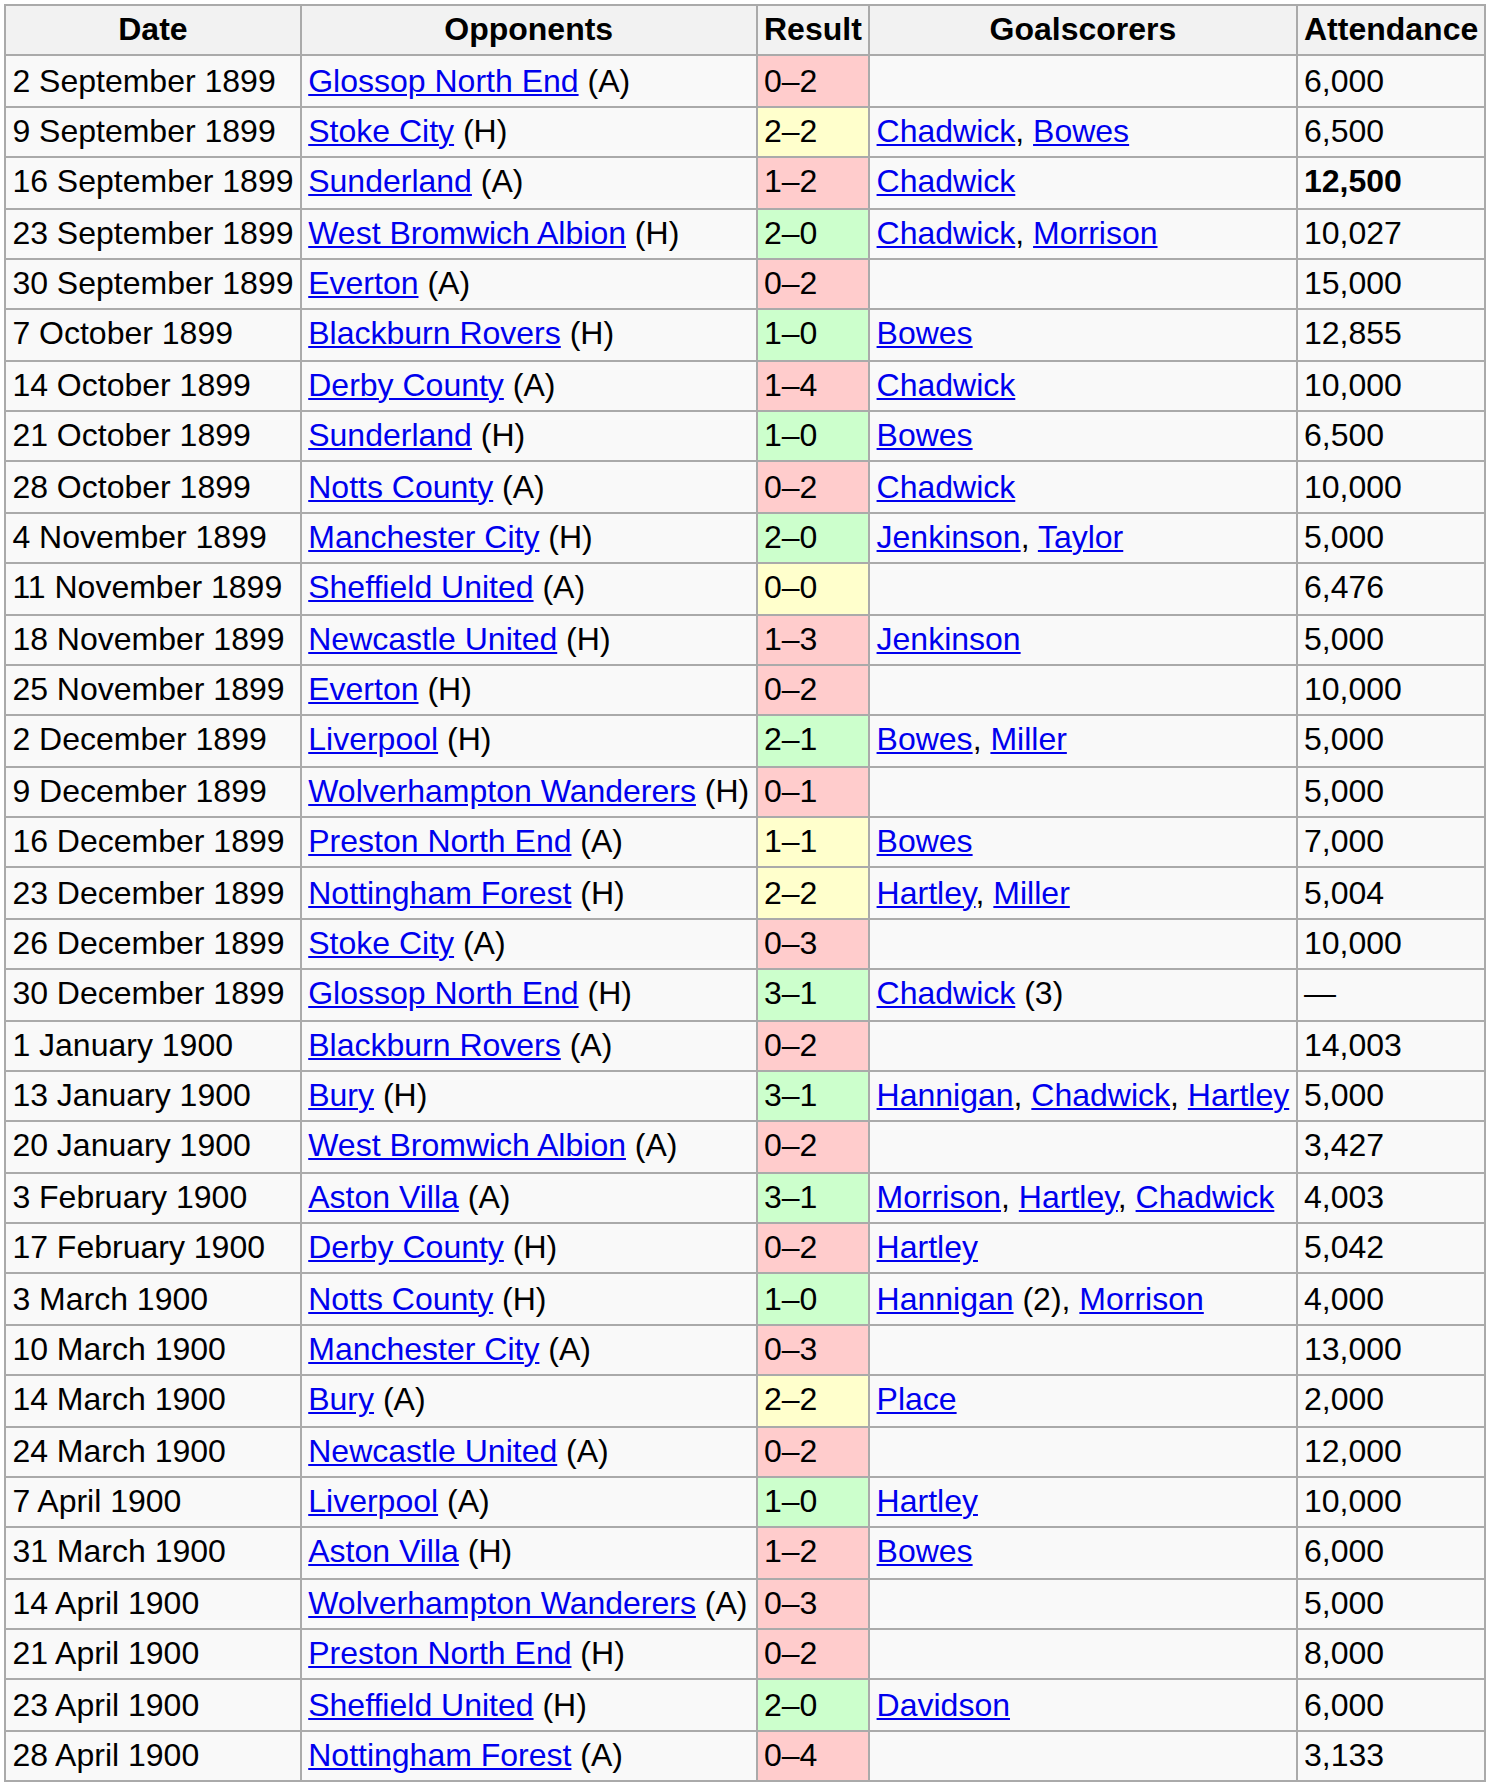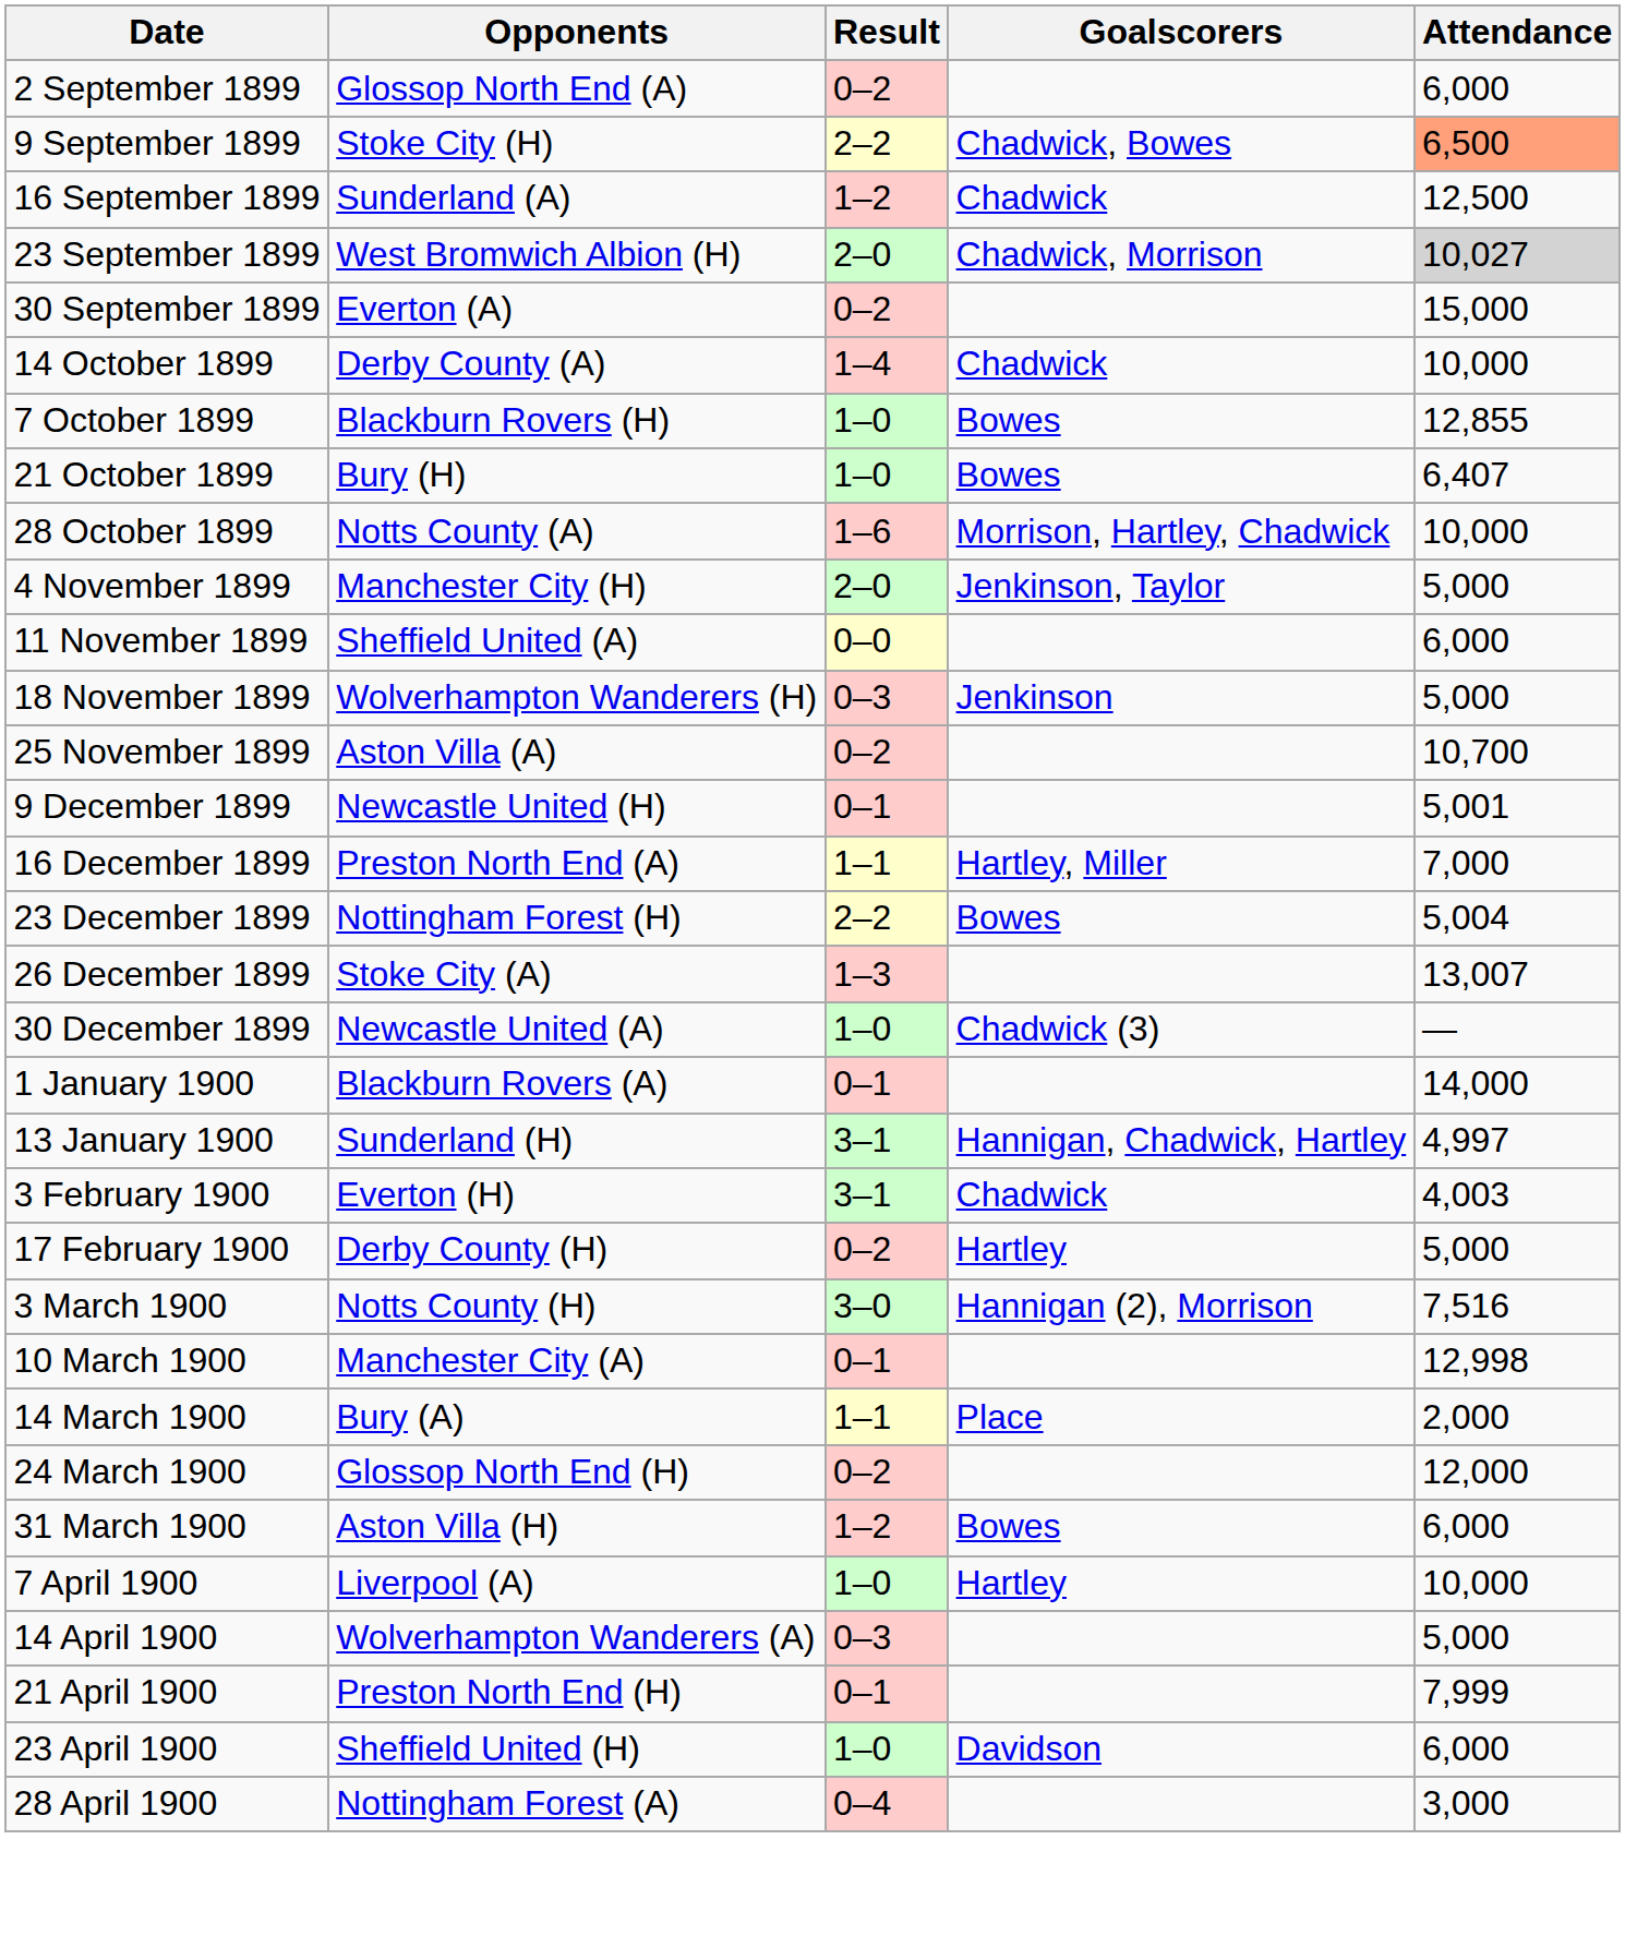 <table class="wikitable">
 <tr>
 <th>Date</th>
 <th>Opponents</th>
 <th>Result</th>
 <th>Goalscorers</th>
 <th>Attendance</th>
 </tr>
 <tr>
 <td>2 September 1899</td>
 <td><a href='#'>Glossop North End</a> (A)</td>
 <td bgcolor="#ffcccc">0–2</td>
 <td></td>
 <td>6,000</td>
 </tr>
 <tr>
 <td>9 September 1899</td>
 <td><a href='#'>Stoke City</a> (H)</td>
 <td bgcolor="#ffffcc">2–2</td>
 <td><a href='#'>Chadwick</a>, <a href='#'>Bowes</a></td>
-<td>6,500</td>
+<td style="background: lightsalmon;">6,500</td>
 </tr>
 <tr>
 <td>16 September 1899</td>
 <td><a href='#'>Sunderland</a> (A)</td>
 <td bgcolor="#ffcccc">1–2</td>
 <td><a href='#'>Chadwick</a></td>
-<td><strong>12,500</strong></td>
+<td>12,500</td>
 </tr>
 <tr>
 <td>23 September 1899</td>
 <td><a href='#'>West Bromwich Albion</a> (H)</td>
 <td bgcolor="ccffcc">2–0</td>
 <td><a href='#'>Chadwick</a>, <a href='#'>Morrison</a></td>
-<td>10,027</td>
+<td style="background: lightgrey;">10,027</td>
 </tr>
 <tr>
 <td>30 September 1899</td>
 <td><a href='#'>Everton</a> (A)</td>
 <td bgcolor="#ffcccc">0–2</td>
 <td></td>
 <td>15,000</td>
 </tr>
 <tr>
+<td>14 October 1899</td>
+<td><a href='#'>Derby County</a> (A)</td>
+<td bgcolor="#ffcccc">1–4</td>
+<td><a href='#'>Chadwick</a></td>
+<td>10,000</td>
+</tr>
+<tr>
 <td>7 October 1899</td>
 <td><a href='#'>Blackburn Rovers</a> (H)</td>
 <td bgcolor="ccffcc">1–0</td>
 <td><a href='#'>Bowes</a></td>
 <td>12,855</td>
 </tr>
 <tr>
-<td>14 October 1899</td>
-<td><a href='#'>Derby County</a> (A)</td>
-<td bgcolor="#ffcccc">1–4</td>
-<td><a href='#'>Chadwick</a></td>
-<td>10,000</td>
-</tr>
-<tr>
 <td>21 October 1899</td>
-<td><a href='#'>Sunderland</a> (H)</td>
+<td><a href='#'>Bury</a> (H)</td>
 <td bgcolor="ccffcc">1–0</td>
 <td><a href='#'>Bowes</a></td>
-<td>6,500</td>
+<td>6,407</td>
 </tr>
 <tr>
 <td>28 October 1899</td>
 <td><a href='#'>Notts County</a> (A)</td>
-<td bgcolor="#ffcccc">0–2</td>
-<td><a href='#'>Chadwick</a></td>
+<td bgcolor="#ffcccc">1–6</td>
+<td><a href='#'>Morrison</a>, <a href='#'>Hartley</a>, <a href='#'>Chadwick</a></td>
 <td>10,000</td>
 </tr>
 <tr>
 <td>4 November 1899</td>
 <td><a href='#'>Manchester City</a> (H)</td>
 <td bgcolor="ccffcc">2–0</td>
 <td><a href='#'>Jenkinson</a>, <a href='#'>Taylor</a></td>
 <td>5,000</td>
 </tr>
 <tr>
 <td>11 November 1899</td>
 <td><a href='#'>Sheffield United</a> (A)</td>
 <td bgcolor="#ffffcc">0–0</td>
 <td></td>
-<td>6,476</td>
+<td>6,000</td>
 </tr>
 <tr>
 <td>18 November 1899</td>
-<td><a href='#'>Newcastle United</a> (H)</td>
-<td bgcolor="#ffcccc">1–3</td>
+<td><a href='#'>Wolverhampton Wanderers</a> (H)</td>
+<td bgcolor="#ffcccc">0–3</td>
 <td><a href='#'>Jenkinson</a></td>
 <td>5,000</td>
 </tr>
 <tr>
 <td>25 November 1899</td>
-<td><a href='#'>Everton</a> (H)</td>
+<td><a href='#'>Aston Villa</a> (A)</td>
 <td bgcolor="#ffcccc">0–2</td>
 <td></td>
-<td>10,000</td>
-</tr>
-<tr>
-<td>2 December 1899</td>
-<td><a href='#'>Liverpool</a> (H)</td>
-<td bgcolor="ccffcc">2–1</td>
-<td><a href='#'>Bowes</a>, <a href='#'>Miller</a></td>
-<td>5,000</td>
+<td>10,700</td>
 </tr>
 <tr>
 <td>9 December 1899</td>
-<td><a href='#'>Wolverhampton Wanderers</a> (H)</td>
+<td><a href='#'>Newcastle United</a> (H)</td>
 <td bgcolor="#ffcccc">0–1</td>
 <td></td>
-<td>5,000</td>
+<td>5,001</td>
 </tr>
 <tr>
 <td>16 December 1899</td>
 <td><a href='#'>Preston North End</a> (A)</td>
 <td bgcolor="#ffffcc">1–1</td>
-<td><a href='#'>Bowes</a></td>
+<td><a href='#'>Hartley</a>, <a href='#'>Miller</a></td>
 <td>7,000</td>
 </tr>
 <tr>
 <td>23 December 1899</td>
 <td><a href='#'>Nottingham Forest</a> (H)</td>
 <td bgcolor="#ffffcc">2–2</td>
-<td><a href='#'>Hartley</a>, <a href='#'>Miller</a></td>
+<td><a href='#'>Bowes</a></td>
 <td>5,004</td>
 </tr>
 <tr>
 <td>26 December 1899</td>
 <td><a href='#'>Stoke City</a> (A)</td>
-<td bgcolor="#ffcccc">0–3</td>
+<td bgcolor="#ffcccc">1–3</td>
 <td></td>
-<td>10,000</td>
+<td>13,007</td>
 </tr>
 <tr>
 <td>30 December 1899</td>
-<td><a href='#'>Glossop North End</a> (H)</td>
-<td bgcolor="ccffcc">3–1</td>
+<td><a href='#'>Newcastle United</a> (A)</td>
+<td bgcolor="ccffcc">1–0</td>
 <td><a href='#'>Chadwick</a> (3)</td>
 <td>—</td>
 </tr>
 <tr>
 <td>1 January 1900</td>
 <td><a href='#'>Blackburn Rovers</a> (A)</td>
-<td bgcolor="#ffcccc">0–2</td>
+<td bgcolor="#ffcccc">0–1</td>
 <td></td>
-<td>14,003</td>
+<td>14,000</td>
 </tr>
 <tr>
 <td>13 January 1900</td>
-<td><a href='#'>Bury</a> (H)</td>
+<td><a href='#'>Sunderland</a> (H)</td>
 <td bgcolor="ccffcc">3–1</td>
 <td><a href='#'>Hannigan</a>, <a href='#'>Chadwick</a>, <a href='#'>Hartley</a></td>
-<td>5,000</td>
-</tr>
-<tr>
-<td>20 January 1900</td>
-<td><a href='#'>West Bromwich Albion</a> (A)</td>
-<td bgcolor="#ffcccc">0–2</td>
-<td></td>
-<td>3,427</td>
+<td>4,997</td>
 </tr>
 <tr>
 <td>3 February 1900</td>
-<td><a href='#'>Aston Villa</a> (A)</td>
+<td><a href='#'>Everton</a> (H)</td>
 <td bgcolor="ccffcc">3–1</td>
-<td><a href='#'>Morrison</a>, <a href='#'>Hartley</a>, <a href='#'>Chadwick</a></td>
+<td><a href='#'>Chadwick</a></td>
 <td>4,003</td>
 </tr>
 <tr>
 <td>17 February 1900</td>
 <td><a href='#'>Derby County</a> (H)</td>
 <td bgcolor="#ffcccc">0–2</td>
 <td><a href='#'>Hartley</a></td>
-<td>5,042</td>
+<td>5,000</td>
 </tr>
 <tr>
 <td>3 March 1900</td>
 <td><a href='#'>Notts County</a> (H)</td>
-<td bgcolor="ccffcc">1–0</td>
+<td bgcolor="ccffcc">3–0</td>
 <td><a href='#'>Hannigan</a> (2), <a href='#'>Morrison</a></td>
-<td>4,000</td>
+<td>7,516</td>
 </tr>
 <tr>
 <td>10 March 1900</td>
 <td><a href='#'>Manchester City</a> (A)</td>
-<td bgcolor="#ffcccc">0–3</td>
+<td bgcolor="#ffcccc">0–1</td>
 <td></td>
-<td>13,000</td>
+<td>12,998</td>
 </tr>
 <tr>
 <td>14 March 1900</td>
 <td><a href='#'>Bury</a> (A)</td>
-<td bgcolor="#ffffcc">2–2</td>
+<td bgcolor="#ffffcc">1–1</td>
 <td><a href='#'>Place</a></td>
 <td>2,000</td>
 </tr>
 <tr>
 <td>24 March 1900</td>
-<td><a href='#'>Newcastle United</a> (A)</td>
+<td><a href='#'>Glossop North End</a> (H)</td>
 <td bgcolor="#ffcccc">0–2</td>
 <td></td>
 <td>12,000</td>
+</tr>
+<tr>
+<td>31 March 1900</td>
+<td><a href='#'>Aston Villa</a> (H)</td>
+<td bgcolor="#ffcccc">1–2</td>
+<td><a href='#'>Bowes</a></td>
+<td>6,000</td>
 </tr>
 <tr>
 <td>7 April 1900</td>
 <td><a href='#'>Liverpool</a> (A)</td>
 <td bgcolor="ccffcc">1–0</td>
 <td><a href='#'>Hartley</a></td>
 <td>10,000</td>
-</tr>
-<tr>
-<td>31 March 1900</td>
-<td><a href='#'>Aston Villa</a> (H)</td>
-<td bgcolor="#ffcccc">1–2</td>
-<td><a href='#'>Bowes</a></td>
-<td>6,000</td>
 </tr>
 <tr>
 <td>14 April 1900</td>
 <td><a href='#'>Wolverhampton Wanderers</a> (A)</td>
 <td bgcolor="#ffcccc">0–3</td>
 <td></td>
 <td>5,000</td>
 </tr>
 <tr>
 <td>21 April 1900</td>
 <td><a href='#'>Preston North End</a> (H)</td>
-<td bgcolor="#ffcccc">0–2</td>
+<td bgcolor="#ffcccc">0–1</td>
 <td></td>
-<td>8,000</td>
+<td>7,999</td>
 </tr>
 <tr>
 <td>23 April 1900</td>
 <td><a href='#'>Sheffield United</a> (H)</td>
-<td bgcolor="ccffcc">2–0</td>
+<td bgcolor="ccffcc">1–0</td>
 <td><a href='#'>Davidson</a></td>
 <td>6,000</td>
 </tr>
 <tr>
 <td>28 April 1900</td>
 <td><a href='#'>Nottingham Forest</a> (A)</td>
 <td bgcolor="#ffcccc">0–4</td>
 <td></td>
-<td>3,133</td>
+<td>3,000</td>
 </tr>
 </table>
